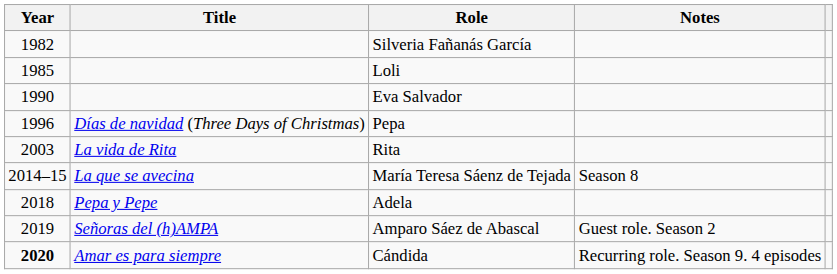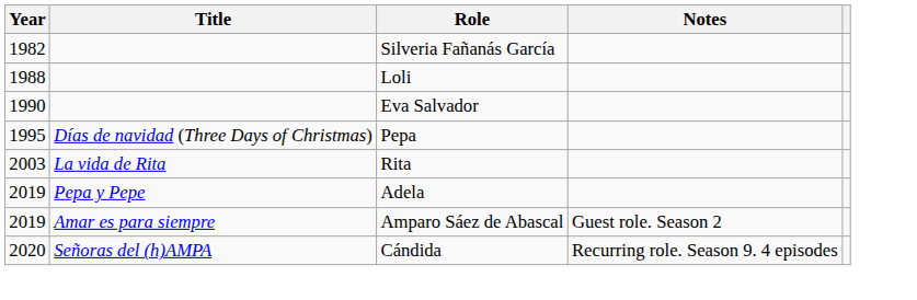 <table class="wikitable sortable">
 <tr>
 <th>Year</th>
 <th>Title</th>
 <th>Role</th>
 <th class="unsortable">Notes</th>
 <th></th>
 </tr>
 <tr>
 <td align = "center">1982</td>
 <td><em></em></td>
 <td>Silveria Fañanás García</td>
 <td></td>
 <td align = "center"></td>
 </tr>
 <tr>
-<td align = "center">1985</td>
+<td align = "center">1988</td>
 <td><em></em></td>
 <td>Loli</td>
 <td></td>
 <td align = "center"></td>
 </tr>
 <tr>
 <td align = "center">1990</td>
 <td><em></em></td>
 <td>Eva Salvador</td>
 <td></td>
 <td align = "center"></td>
 </tr>
 <tr>
-<td align = "center">1996</td>
+<td align = "center">1995</td>
 <td><em><a href='#'>Días de navidad</a></em> (<em>Three Days of Christmas</em>)</td>
 <td>Pepa</td>
 <td></td>
 <td align = "center"></td>
 </tr>
 <tr>
 <td align = "center">2003</td>
 <td><em><a href='#'>La vida de Rita</a></em></td>
 <td>Rita</td>
 <td></td>
 <td align = "center"></td>
 </tr>
 <tr>
-<td align = "center">2014–15</td>
-<td><em><a href='#'>La que se avecina</a></em></td>
-<td>María Teresa Sáenz de Tejada</td>
-<td>Season 8</td>
-<td align = "center"></td>
-</tr>
-<tr>
-<td align = "center">2018</td>
+<td align = "center">2019</td>
 <td><em><a href='#'>Pepa y Pepe</a></em></td>
 <td>Adela</td>
 <td></td>
 <td align = "center"></td>
 </tr>
 <tr>
 <td align = "center">2019</td>
-<td><em><a href='#'>Señoras del (h)AMPA</a></em></td>
+<td><em><a href='#'>Amar es para siempre</a></em></td>
 <td>Amparo Sáez de Abascal</td>
 <td>Guest role. Season 2</td>
 <td align = "center"></td>
 </tr>
 <tr>
-<td align = "center"><strong>2020</strong></td>
-<td><em><a href='#'>Amar es para siempre</a></em></td>
+<td align = "center">2020</td>
+<td><em><a href='#'>Señoras del (h)AMPA</a></em></td>
 <td>Cándida</td>
 <td>Recurring role. Season 9. 4 episodes</td>
 <td align = "center"></td>
 </tr>
 </table>
